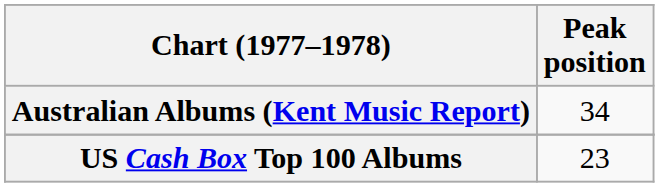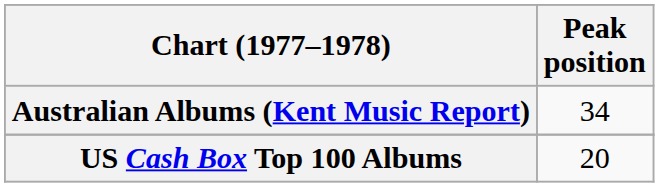 <table class="wikitable sortable plainrowheaders" style="text-align:center;">
 <tr>
 <th scope="col">Chart (1977–1978)</th>
 <th scope="col">Peak<br>position</th>
 </tr>
 <tr>
 <th scope="row">Australian Albums (<a href='#'>Kent Music Report</a>)</th>
 <td>34</td>
 </tr>
 <tr>
 </tr>
 <tr>
 </tr>
 <tr>
 </tr>
 <tr>
 <th scope="row">US <em><a href='#'>Cash Box</a></em> Top 100 Albums</th>
-<td align="center">23</td>
+<td align="center">20</td>
 </tr>
 </table>
